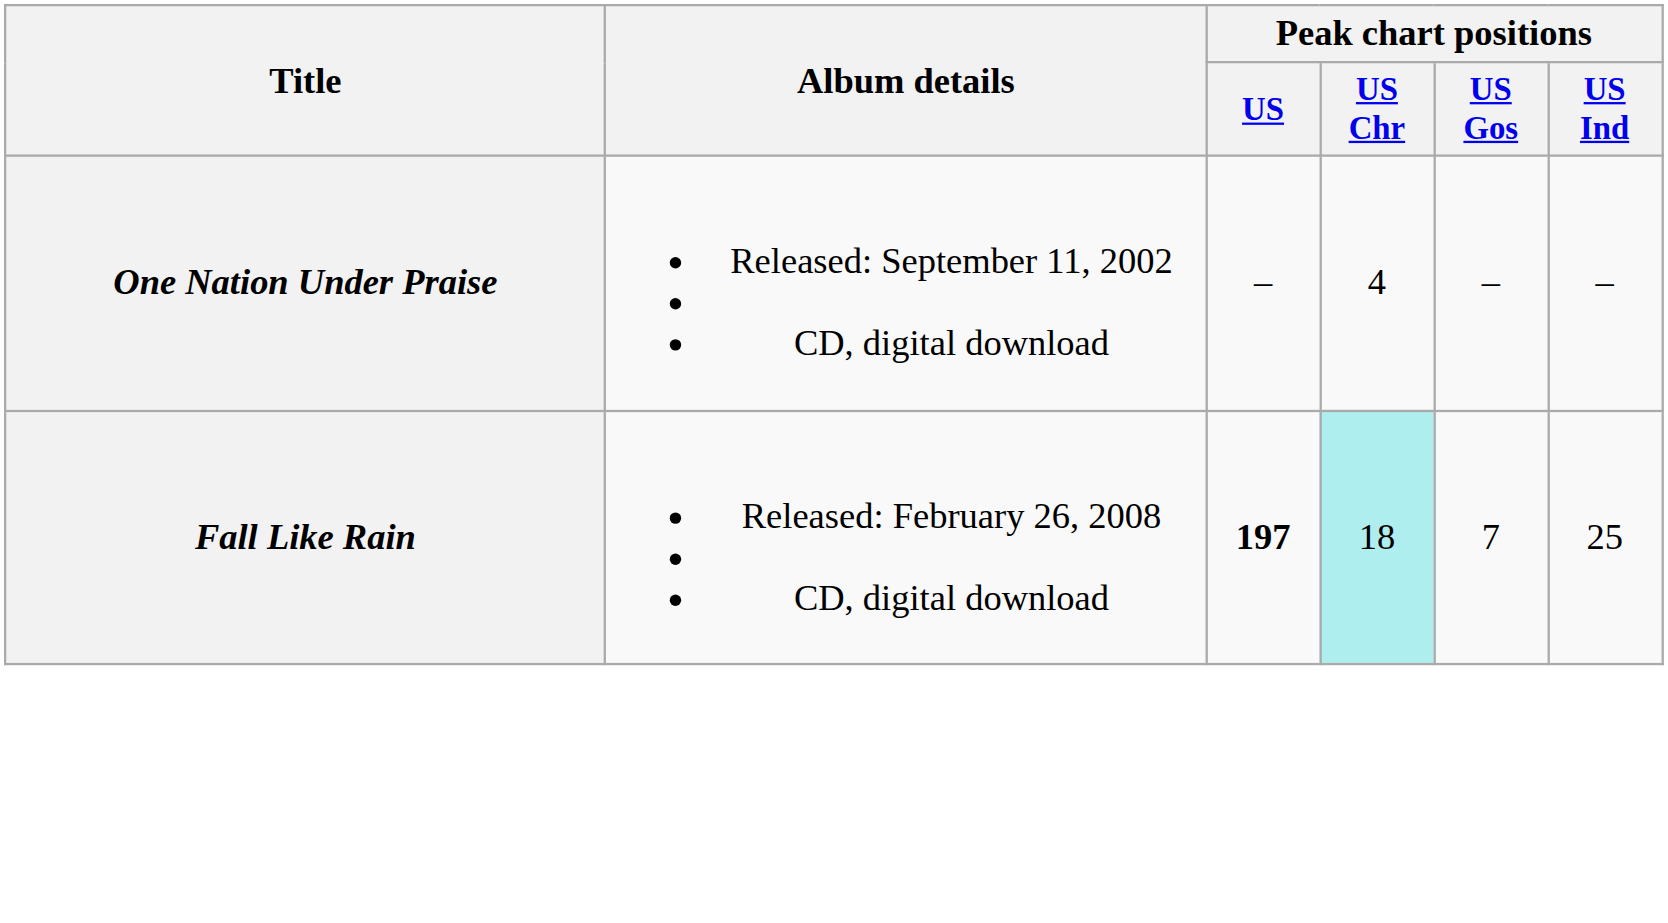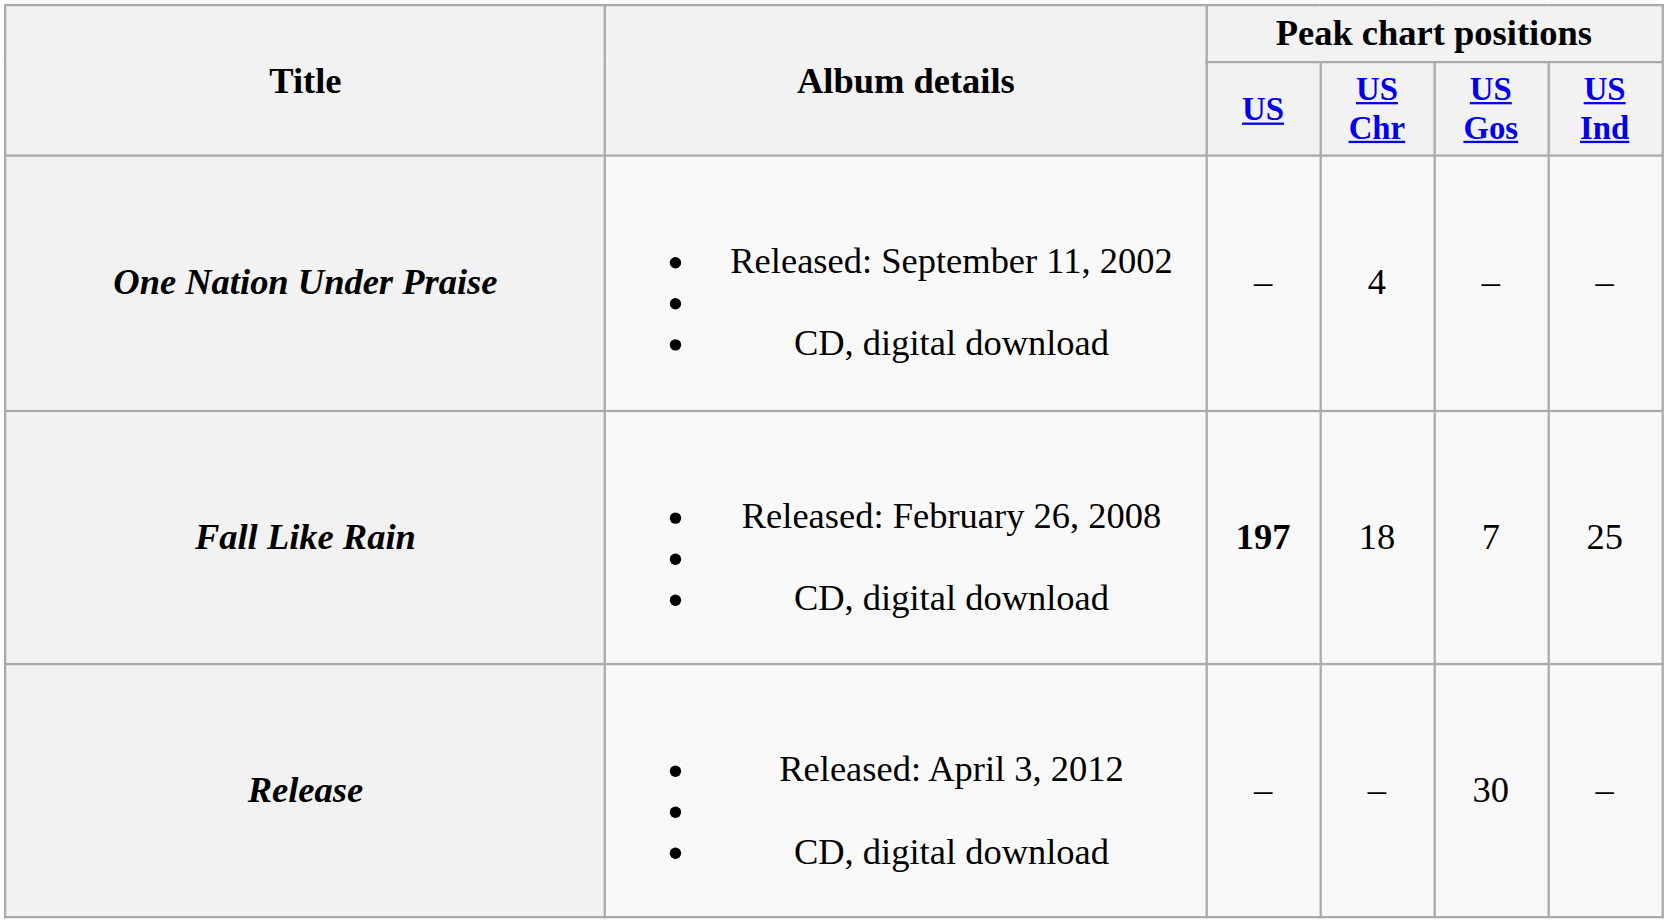 <table class="wikitable plainrowheaders" style="text-align:center;">
 <tr>
 <th scope="col" rowspan="2" style="width:16em;">Title</th>
 <th scope="col" rowspan="2" style="width:16em;">Album details</th>
 <th scope="col" colspan="4">Peak chart positions</th>
 </tr>
 <tr>
 <th style="width:3em; font-size:90%"><a href='#'>US</a></th>
 <th style="width:3em; font-size:90%"><a href='#'>US<br>Chr</a></th>
 <th style="width:3em; font-size:90%"><a href='#'>US<br>Gos</a></th>
 <th style="width:3em; font-size:90%"><a href='#'>US<br>Ind</a></th>
 </tr>
 <tr>
 <th scope="row"><em>One Nation Under Praise</em></th>
 <td><br><ul><li>Released: September 11, 2002</li><li></li><li>CD, digital download</li></ul></td>
 <td>–</td>
 <td>4</td>
 <td>–</td>
 <td>–</td>
 </tr>
 <tr>
 <th scope="row"><em>Fall Like Rain</em></th>
 <td><br><ul><li>Released: February 26, 2008</li><li></li><li>CD, digital download</li></ul></td>
 <td><strong>197</strong></td>
-<td style="background: paleturquoise;">18</td>
+<td>18</td>
 <td>7</td>
 <td>25</td>
 </tr>
+<tr>
+<th scope="row"><em>Release</em></th>
+<td><br><ul><li>Released: April 3, 2012</li><li></li><li>CD, digital download</li></ul></td>
+<td>–</td>
+<td>–</td>
+<td>30</td>
+<td>–</td>
+</tr>
 </table>
